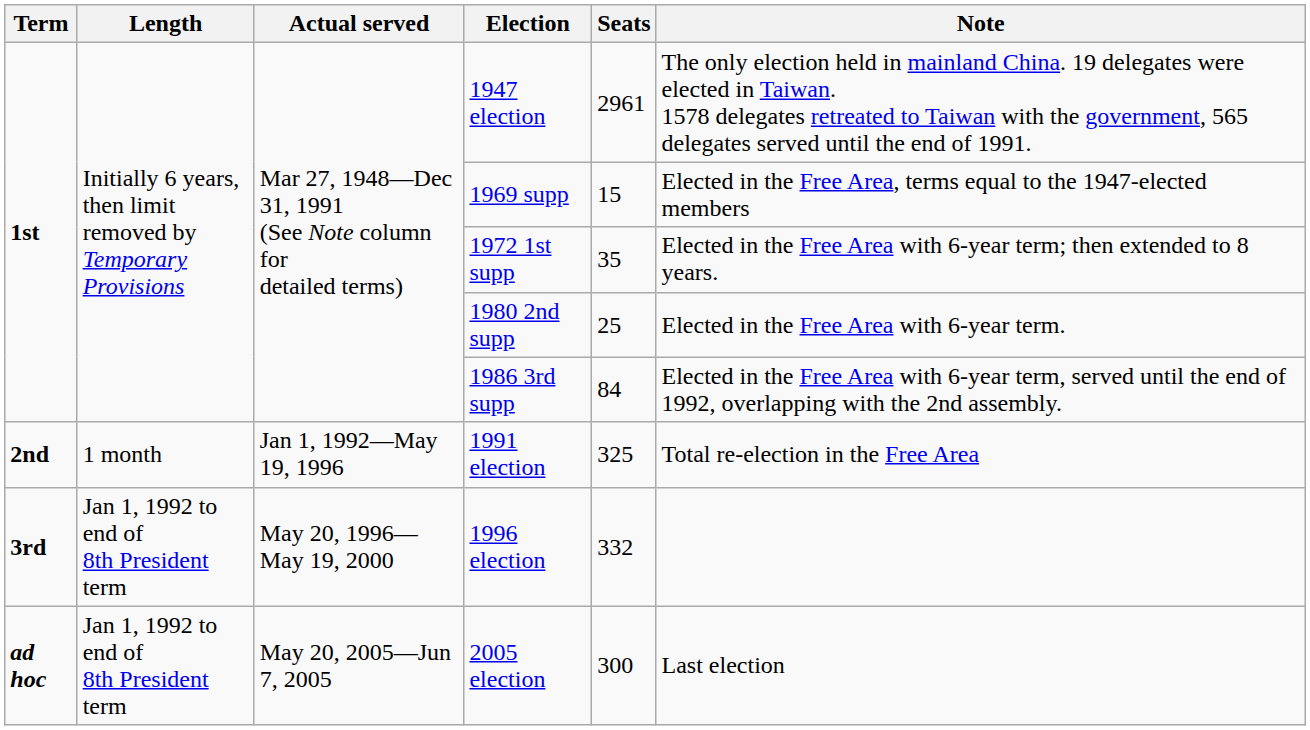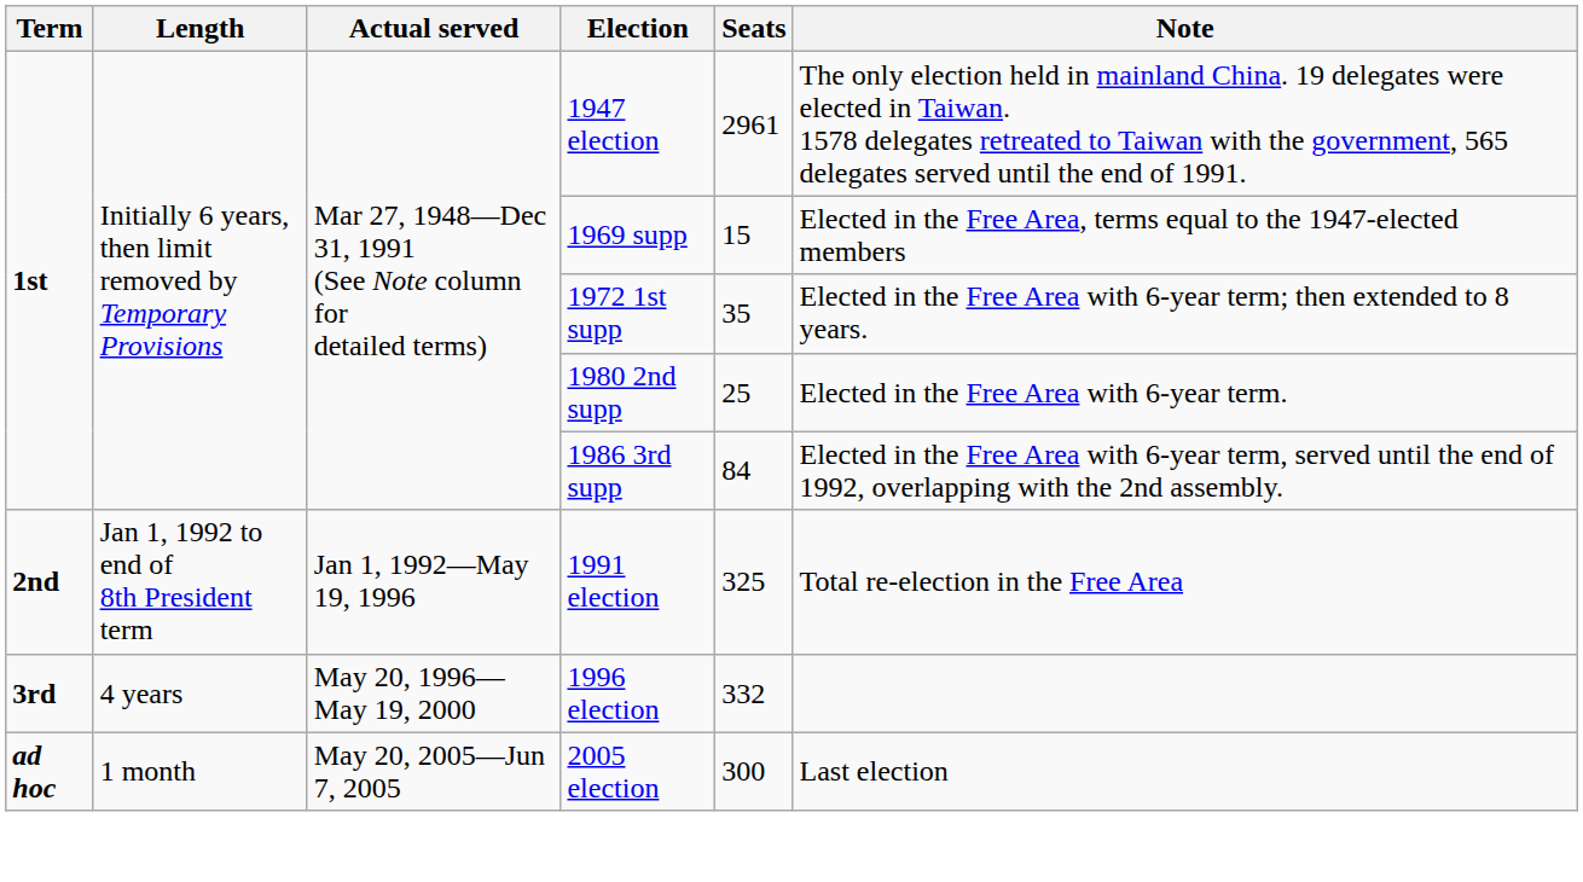 <table class=wikitable>
 <tr>
 <th>Term</th>
 <th>Length</th>
 <th>Actual served</th>
 <th>Election</th>
 <th>Seats</th>
 <th>Note</th>
 </tr>
 <tr>
 <td rowspan=5><strong>1st</strong></td>
 <td rowspan=5>Initially 6 years,<br>then limit removed by<br><em><a href='#'>Temporary Provisions</a></em></td>
 <td rowspan=5>Mar 27, 1948—Dec 31, 1991<br>(See <em>Note</em> column for<br>detailed terms)</td>
 <td><a href='#'>1947 election</a></td>
 <td>2961</td>
 <td>The only election held in <a href='#'>mainland China</a>. 19 delegates were elected in <a href='#'>Taiwan</a>.<br>1578 delegates <a href='#'>retreated to Taiwan</a> with the <a href='#'>government</a>, 565 delegates served until the end of 1991.</td>
 </tr>
 <tr>
 <td><a href='#'>1969 supp</a></td>
 <td>15</td>
 <td>Elected in the <a href='#'>Free Area</a>, terms equal to the 1947-elected members</td>
 </tr>
 <tr>
 <td><a href='#'>1972 1st supp</a></td>
 <td>35</td>
 <td>Elected in the <a href='#'>Free Area</a> with 6-year term; then extended to 8 years.</td>
 </tr>
 <tr>
 <td><a href='#'>1980 2nd supp</a></td>
 <td>25</td>
 <td>Elected in the <a href='#'>Free Area</a> with 6-year term.</td>
 </tr>
 <tr>
 <td><a href='#'>1986 3rd supp</a></td>
 <td>84</td>
 <td>Elected in the <a href='#'>Free Area</a> with 6-year term, served until the end of 1992, overlapping with the 2nd assembly.</td>
 </tr>
 <tr>
 <td><strong>2nd</strong></td>
-<td>1 month</td>
+<td>Jan 1, 1992 to end of<br><a href='#'>8th President</a> term</td>
 <td>Jan 1, 1992—May 19, 1996</td>
 <td><a href='#'>1991 election</a></td>
 <td>325</td>
 <td>Total re-election in the <a href='#'>Free Area</a></td>
 </tr>
 <tr>
 <td><strong>3rd</strong></td>
-<td>Jan 1, 1992 to end of<br><a href='#'>8th President</a> term</td>
+<td>4 years</td>
 <td>May 20, 1996—May 19, 2000</td>
 <td><a href='#'>1996 election</a></td>
 <td>332</td>
 <td></td>
 </tr>
 <tr>
 <td><strong><em>ad hoc</em></strong></td>
-<td>Jan 1, 1992 to end of<br><a href='#'>8th President</a> term</td>
+<td>1 month</td>
 <td>May 20, 2005—Jun 7, 2005</td>
 <td><a href='#'>2005 election</a></td>
 <td>300</td>
 <td>Last election</td>
 </tr>
 </table>
